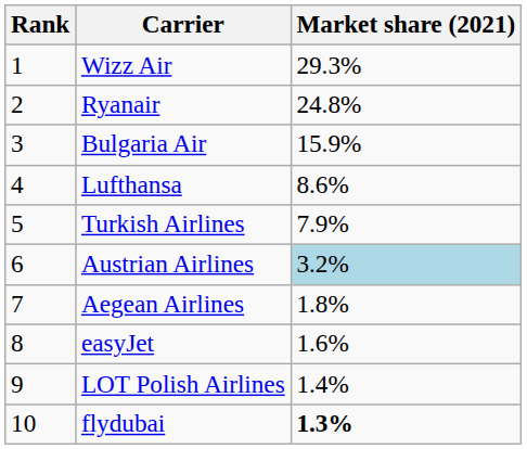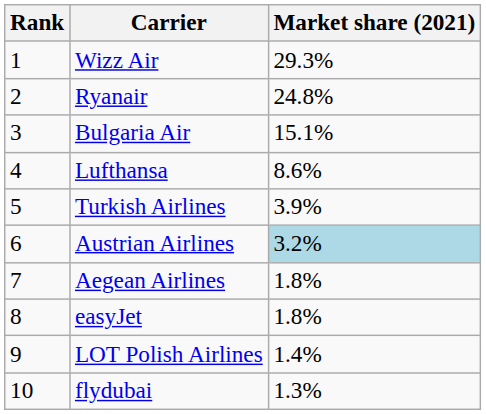 <table class="wikitable sortable">
 <tr>
 <th>Rank</th>
 <th>Carrier</th>
 <th>Market share (2021)</th>
 </tr>
 <tr>
 <td>1</td>
 <td> <a href='#'>Wizz Air</a></td>
 <td>29.3%</td>
 </tr>
 <tr>
 <td>2</td>
 <td> <a href='#'>Ryanair</a></td>
 <td>24.8%</td>
 </tr>
 <tr>
 <td>3</td>
 <td> <a href='#'>Bulgaria Air</a></td>
-<td>15.9%</td>
+<td>15.1%</td>
 </tr>
 <tr>
 <td>4</td>
 <td> <a href='#'>Lufthansa</a></td>
 <td>8.6%</td>
 </tr>
 <tr>
 <td>5</td>
 <td> <a href='#'>Turkish Airlines</a></td>
-<td>7.9%</td>
+<td>3.9%</td>
 </tr>
 <tr>
 <td>6</td>
 <td> <a href='#'>Austrian Airlines</a></td>
 <td style="background: lightblue;">3.2%</td>
 </tr>
 <tr>
 <td>7</td>
 <td> <a href='#'>Aegean Airlines</a></td>
 <td>1.8%</td>
 </tr>
 <tr>
 <td>8</td>
 <td> <a href='#'>easyJet</a></td>
-<td>1.6%</td>
+<td>1.8%</td>
 </tr>
 <tr>
 <td>9</td>
 <td> <a href='#'>LOT Polish Airlines</a></td>
 <td>1.4%</td>
 </tr>
 <tr>
 <td>10</td>
 <td> <a href='#'>flydubai</a></td>
-<td><strong>1.3%</strong></td>
+<td>1.3%</td>
 </tr>
 </table>
